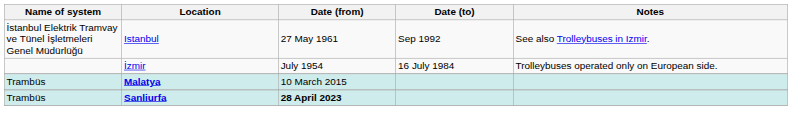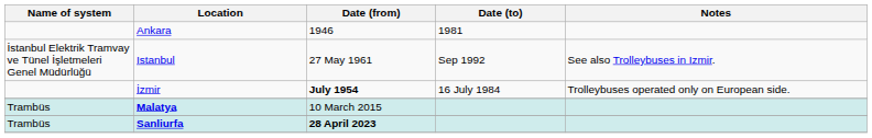 <table class="wikitable" width=100%>
 <tr>
 <th width=15%>Name of system</th>
 <th width=20%>Location</th>
 <th width=15%>Date (from)</th>
 <th width=15%>Date (to)</th>
 <th width=35%>Notes</th>
+</tr>
+<tr>
+<td> </td>
+<td><a href='#'>Ankara</a></td>
+<td>1946</td>
+<td>1981</td>
+<td> </td>
 </tr>
 <tr>
 <td>İstanbul Elektrik Tramvay ve Tünel İşletmeleri Genel Müdürlüğü</td>
 <td><a href='#'>Istanbul</a></td>
 <td>27 May 1961</td>
 <td>Sep 1992</td>
 <td>See also <a href='#'>Trolleybuses in Izmir</a>.</td>
 </tr>
 <tr>
 <td> </td>
 <td><a href='#'>İzmir</a></td>
-<td>July 1954</td>
+<td><strong>July 1954</strong></td>
 <td>16 July 1984</td>
 <td>Trolleybuses operated only on European side.</td>
 </tr>
 <tr>
 </tr>
 <tr style="background:#CFECEC">
 <td>Trambüs</td>
 <td><strong><a href='#'>Malatya</a></strong></td>
 <td>10 March 2015</td>
 <td> </td>
 <td></td>
 </tr>
 <tr>
 </tr>
 <tr style="background:#CFECEC">
 <td>Trambüs</td>
 <td><strong><a href='#'>Sanliurfa</a></strong></td>
 <td><strong>28 April 2023 </strong></td>
 <td> </td>
 <td> </td>
 </tr>
 <tr>
 </tr>
 </table>
